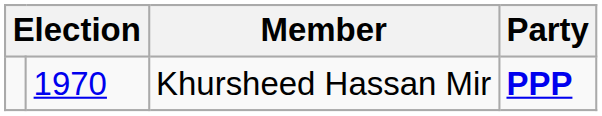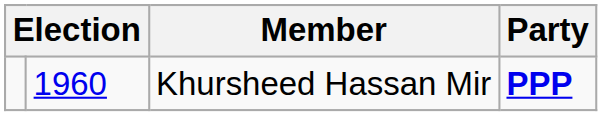 <table class="wikitable">
 <tr>
 <th colspan="2">Election</th>
 <th>Member</th>
 <th>Party</th>
 </tr>
 <tr>
 <td></td>
-<td><a href='#'>1970</a></td>
+<td><a href='#'>1960</a></td>
 <td>Khursheed Hassan Mir</td>
 <td><strong><a href='#'>PPP</a></strong></td>
 </tr>
 </table>
